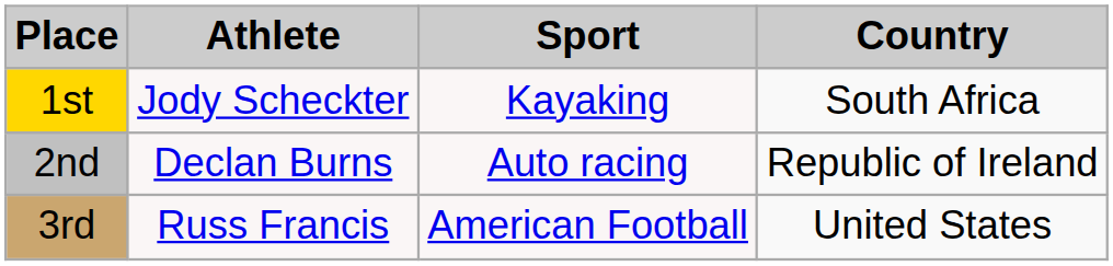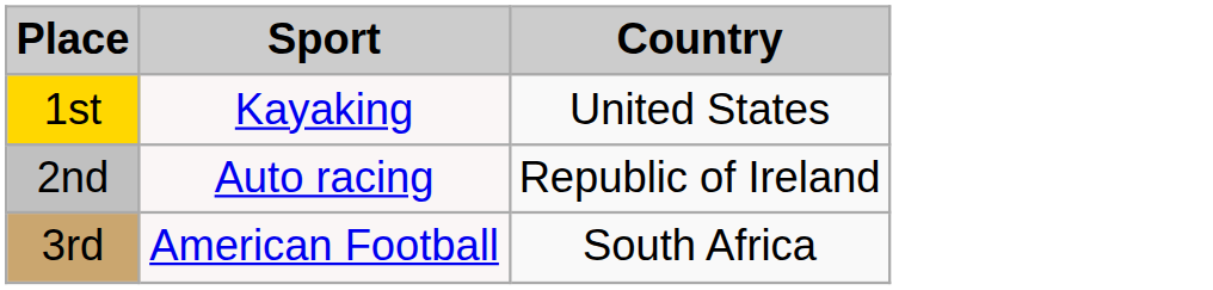 <table class="wikitable" style="float:left;">
 <tr>
 <th style="background:#ccc; text-align:Center;">Place</th>
-<th style="background:#ccc; text-align:Center;">Athlete</th>
 <th style="background:#ccc; text-align:Center;">Sport</th>
 <th style="background:#ccc; text-align:Center;">Country</th>
 </tr>
 <tr>
 <td style="text-align:center; background:Gold;">1st</td>
-<td style="text-align:center; background:#faf6f6;"><a href='#'>Jody Scheckter</a></td>
 <td style="text-align:center; background:#faf6f6;"><a href='#'>Kayaking</a></td>
-<td style="text-align:center;">South Africa </td>
+<td style="text-align:center;">United States </td>
 </tr>
 <tr>
 <td style="text-align:center; background:Silver;">2nd</td>
-<td style="text-align:center; background:#faf6f6;"><a href='#'>Declan Burns</a></td>
 <td style="text-align:center; background:#faf6f6;"><a href='#'>Auto racing</a></td>
 <td style="text-align:center;">Republic of Ireland </td>
 </tr>
 <tr>
 <td style="text-align:center; background:#caa66f;">3rd</td>
-<td style="text-align:center; background:#faf6f6;"><a href='#'>Russ Francis</a></td>
 <td style="text-align:center; background:#faf6f6;"><a href='#'>American Football</a></td>
-<td style="text-align:center;">United States </td>
+<td style="text-align:center;">South Africa </td>
 </tr>
 </table>
